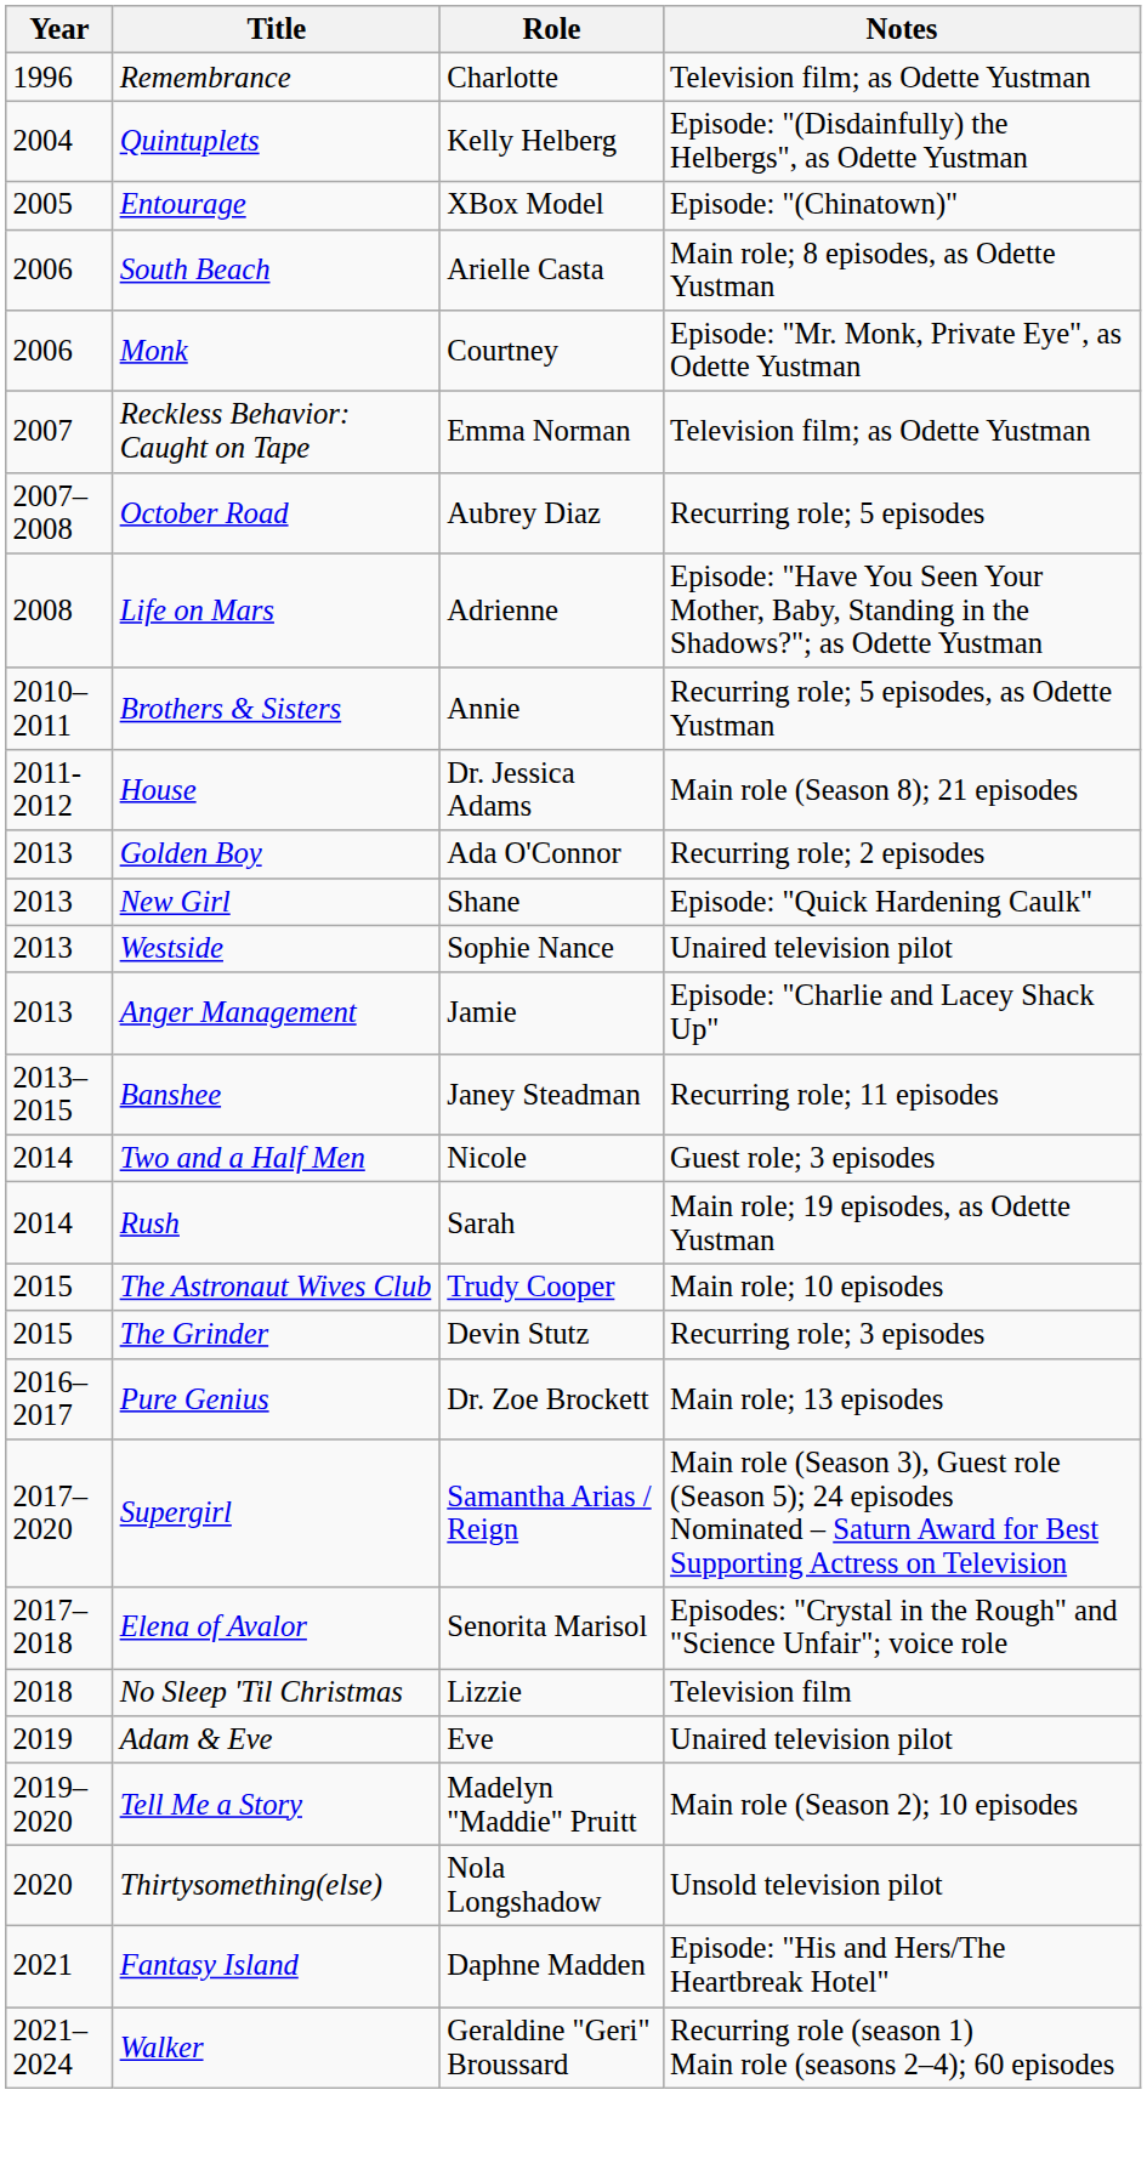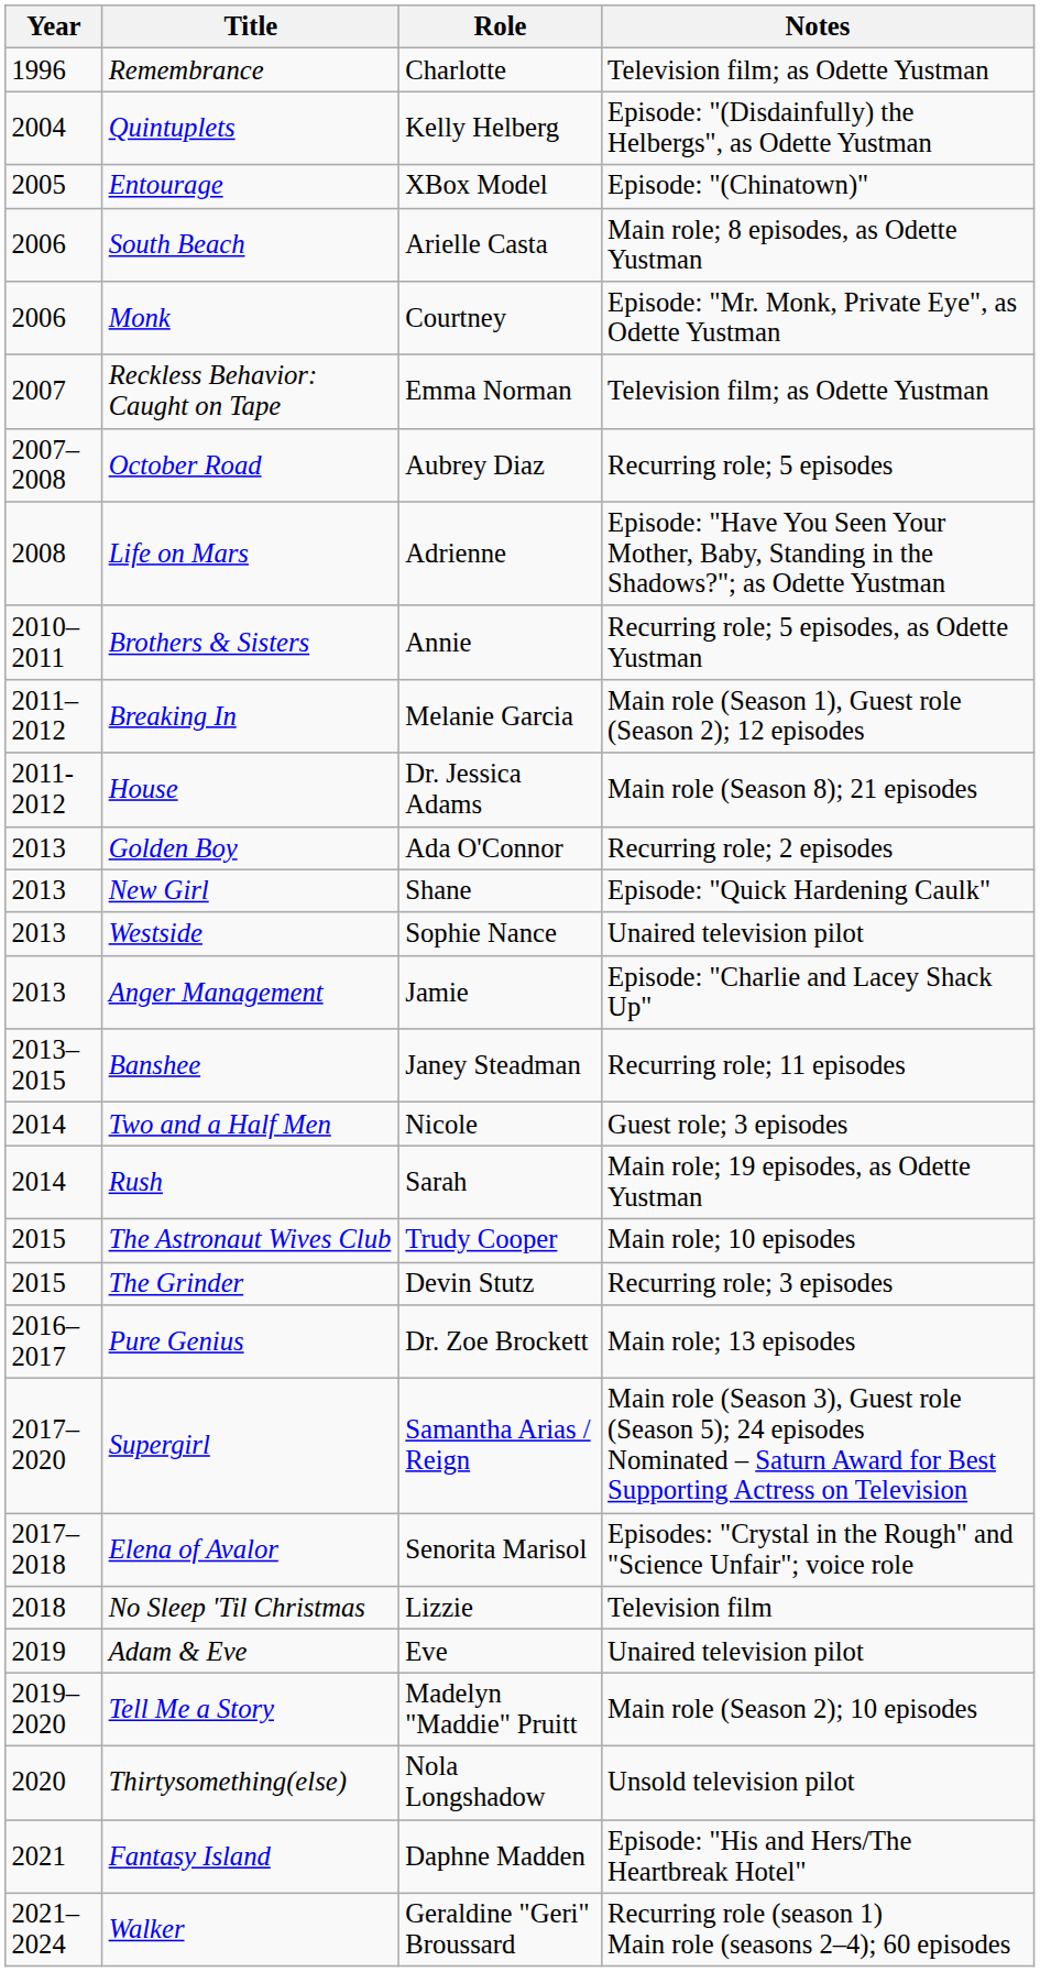 <table class="wikitable sortable">
 <tr>
 <th>Year</th>
 <th>Title</th>
 <th>Role</th>
 <th class="unsortable">Notes</th>
 </tr>
 <tr>
 <td>1996</td>
 <td><em>Remembrance</em></td>
 <td>Charlotte</td>
 <td>Television film; as Odette Yustman</td>
 </tr>
 <tr>
 <td>2004</td>
 <td><em><a href='#'>Quintuplets</a></em></td>
 <td>Kelly Helberg</td>
 <td>Episode: "(Disdainfully) the Helbergs", as Odette Yustman</td>
 </tr>
 <tr>
 <td>2005</td>
 <td><em><a href='#'>Entourage</a></em></td>
 <td>XBox Model</td>
 <td>Episode: "(Chinatown)"</td>
 </tr>
 <tr>
 <td>2006</td>
 <td><em><a href='#'>South Beach</a></em></td>
 <td>Arielle Casta</td>
 <td>Main role; 8 episodes, as Odette Yustman</td>
 </tr>
 <tr>
 <td>2006</td>
 <td><em><a href='#'>Monk</a></em></td>
 <td>Courtney</td>
 <td>Episode: "Mr. Monk, Private Eye", as Odette Yustman</td>
 </tr>
 <tr>
 <td>2007</td>
 <td><em>Reckless Behavior: Caught on Tape</em></td>
 <td>Emma Norman</td>
 <td>Television film; as Odette Yustman</td>
 </tr>
 <tr>
 <td>2007–2008</td>
 <td><em><a href='#'>October Road</a></em></td>
 <td>Aubrey Diaz</td>
 <td>Recurring role; 5 episodes</td>
 </tr>
 <tr>
 <td>2008</td>
 <td><em><a href='#'>Life on Mars</a></em></td>
 <td>Adrienne</td>
 <td>Episode: "Have You Seen Your Mother, Baby, Standing in the Shadows?"; as Odette Yustman</td>
 </tr>
 <tr>
 <td>2010–2011</td>
 <td><em><a href='#'>Brothers & Sisters</a></em></td>
 <td>Annie</td>
 <td>Recurring role; 5 episodes, as Odette Yustman</td>
+</tr>
+<tr>
+<td>2011–2012</td>
+<td><em><a href='#'>Breaking In</a></em></td>
+<td>Melanie Garcia</td>
+<td>Main role (Season 1), Guest role (Season 2); 12 episodes</td>
 </tr>
 <tr>
 <td>2011-2012</td>
 <td><em><a href='#'>House</a></em></td>
 <td>Dr. Jessica Adams</td>
 <td>Main role (Season 8); 21 episodes</td>
 </tr>
 <tr>
 <td>2013</td>
 <td><em><a href='#'>Golden Boy</a></em></td>
 <td>Ada O'Connor</td>
 <td>Recurring role; 2 episodes</td>
 </tr>
 <tr>
 <td>2013</td>
 <td><em><a href='#'>New Girl</a></em></td>
 <td>Shane</td>
 <td>Episode: "Quick Hardening Caulk"</td>
 </tr>
 <tr>
 <td>2013</td>
 <td><em><a href='#'>Westside</a></em></td>
 <td>Sophie Nance</td>
 <td>Unaired television pilot</td>
 </tr>
 <tr>
 <td>2013</td>
 <td><em><a href='#'>Anger Management</a></em></td>
 <td>Jamie</td>
 <td>Episode: "Charlie and Lacey Shack Up"</td>
 </tr>
 <tr>
 <td>2013–2015</td>
 <td><em><a href='#'>Banshee</a></em></td>
 <td>Janey Steadman</td>
 <td>Recurring role; 11 episodes</td>
 </tr>
 <tr>
 <td>2014</td>
 <td><em><a href='#'>Two and a Half Men</a></em></td>
 <td>Nicole</td>
 <td>Guest role; 3 episodes</td>
 </tr>
 <tr>
 <td>2014</td>
 <td><em><a href='#'>Rush</a></em></td>
 <td>Sarah</td>
 <td>Main role; 19 episodes, as Odette Yustman</td>
 </tr>
 <tr>
 <td>2015</td>
 <td><em><a href='#'>The Astronaut Wives Club</a></em></td>
 <td><a href='#'>Trudy Cooper</a></td>
 <td>Main role; 10 episodes</td>
 </tr>
 <tr>
 <td>2015</td>
 <td><em><a href='#'>The Grinder</a></em></td>
 <td>Devin Stutz</td>
 <td>Recurring role; 3 episodes</td>
 </tr>
 <tr>
 <td>2016–2017</td>
 <td><em><a href='#'>Pure Genius</a></em></td>
 <td>Dr. Zoe Brockett</td>
 <td>Main role; 13 episodes</td>
 </tr>
 <tr>
 <td>2017–2020</td>
 <td><em><a href='#'>Supergirl</a></em></td>
 <td><a href='#'>Samantha Arias / Reign</a></td>
 <td>Main role (Season 3), Guest role (Season 5); 24 episodes<br>Nominated – <a href='#'>Saturn Award for Best Supporting Actress on Television</a></td>
 </tr>
 <tr>
 <td>2017–2018</td>
 <td><em><a href='#'>Elena of Avalor</a></em></td>
 <td>Senorita Marisol</td>
 <td>Episodes: "Crystal in the Rough" and "Science Unfair"; voice role</td>
 </tr>
 <tr>
 <td>2018</td>
 <td><em>No Sleep 'Til Christmas</em></td>
 <td>Lizzie</td>
 <td>Television film</td>
 </tr>
 <tr>
 <td>2019</td>
 <td><em>Adam & Eve</em></td>
 <td>Eve</td>
 <td>Unaired television pilot</td>
 </tr>
 <tr>
 <td>2019–2020</td>
 <td><em><a href='#'>Tell Me a Story</a></em></td>
 <td>Madelyn "Maddie" Pruitt</td>
 <td>Main role (Season 2); 10 episodes</td>
 </tr>
 <tr>
 <td>2020</td>
 <td><em>Thirtysomething(else)</em></td>
 <td>Nola Longshadow</td>
 <td>Unsold television pilot</td>
 </tr>
 <tr>
 <td>2021</td>
 <td><em><a href='#'>Fantasy Island</a></em></td>
 <td>Daphne Madden</td>
 <td>Episode: "His and Hers/The Heartbreak Hotel"</td>
 </tr>
 <tr>
 <td>2021–2024</td>
 <td><em><a href='#'>Walker</a></em></td>
 <td>Geraldine "Geri" Broussard</td>
 <td>Recurring role (season 1)<br>Main role (seasons 2–4); 60 episodes</td>
 </tr>
 </table>
